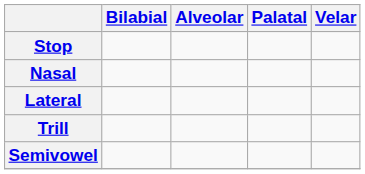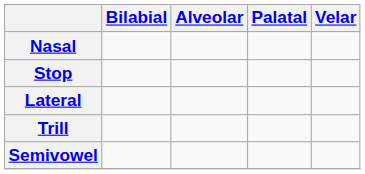 <table class="wikitable" style="text-align: center;">
 <tr>
 <th></th>
 <th><a href='#'>Bilabial</a></th>
 <th><a href='#'>Alveolar</a></th>
 <th><a href='#'>Palatal</a></th>
 <th><a href='#'>Velar</a></th>
 </tr>
 <tr>
-<th><a href='#'>Stop</a></th>
+<th><a href='#'>Nasal</a></th>
 <td></td>
 <td></td>
 <td></td>
 <td></td>
 </tr>
 <tr>
-<th><a href='#'>Nasal</a></th>
+<th><a href='#'>Stop</a></th>
 <td></td>
 <td></td>
 <td></td>
 <td></td>
 </tr>
 <tr>
 <th><a href='#'>Lateral</a></th>
 <td></td>
 <td></td>
 <td></td>
 <td></td>
 </tr>
 <tr>
 <th><a href='#'>Trill</a></th>
 <td></td>
 <td></td>
 <td></td>
 <td></td>
 </tr>
 <tr>
 <th><a href='#'>Semivowel</a></th>
 <td></td>
 <td></td>
 <td></td>
 <td></td>
 </tr>
 <tr>
 </tr>
 </table>
